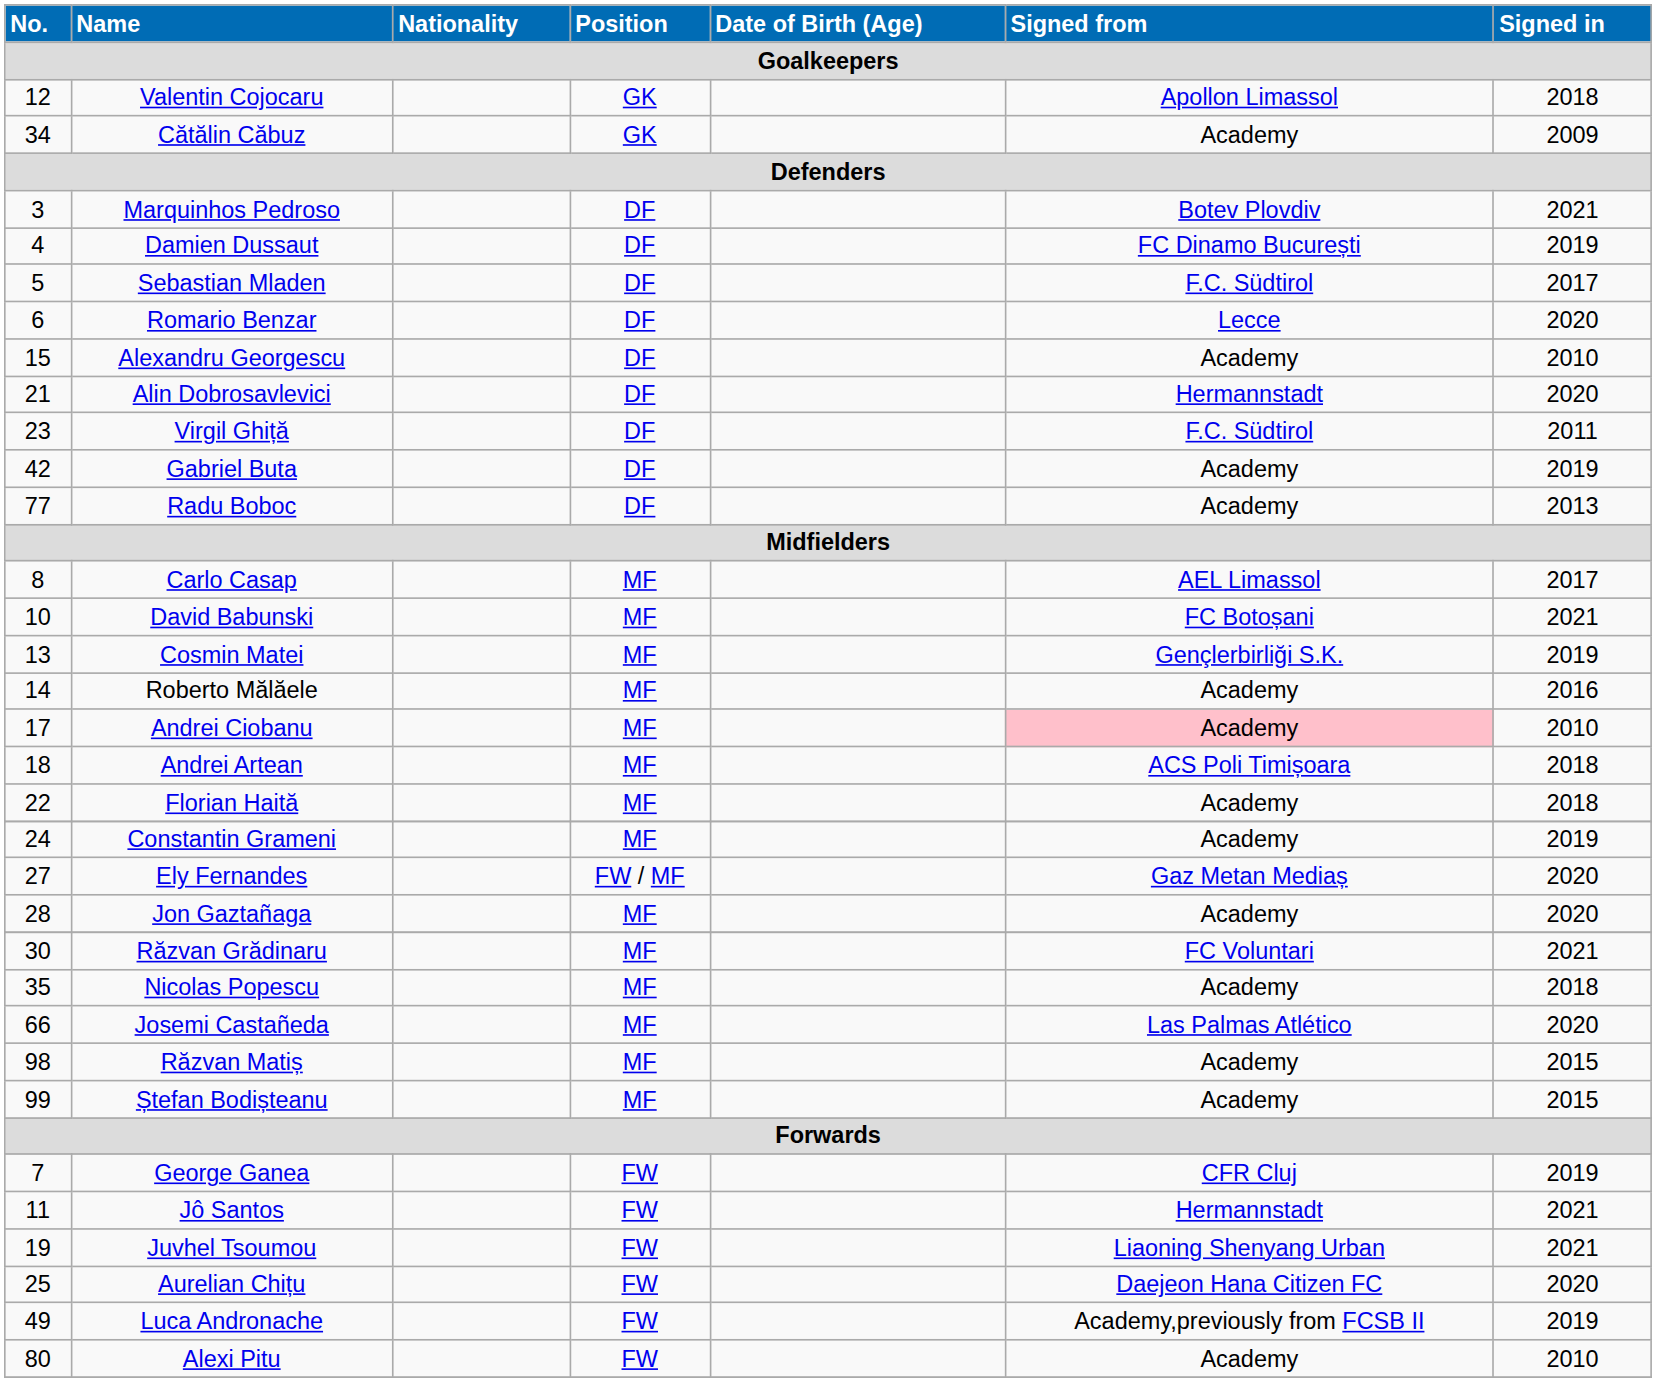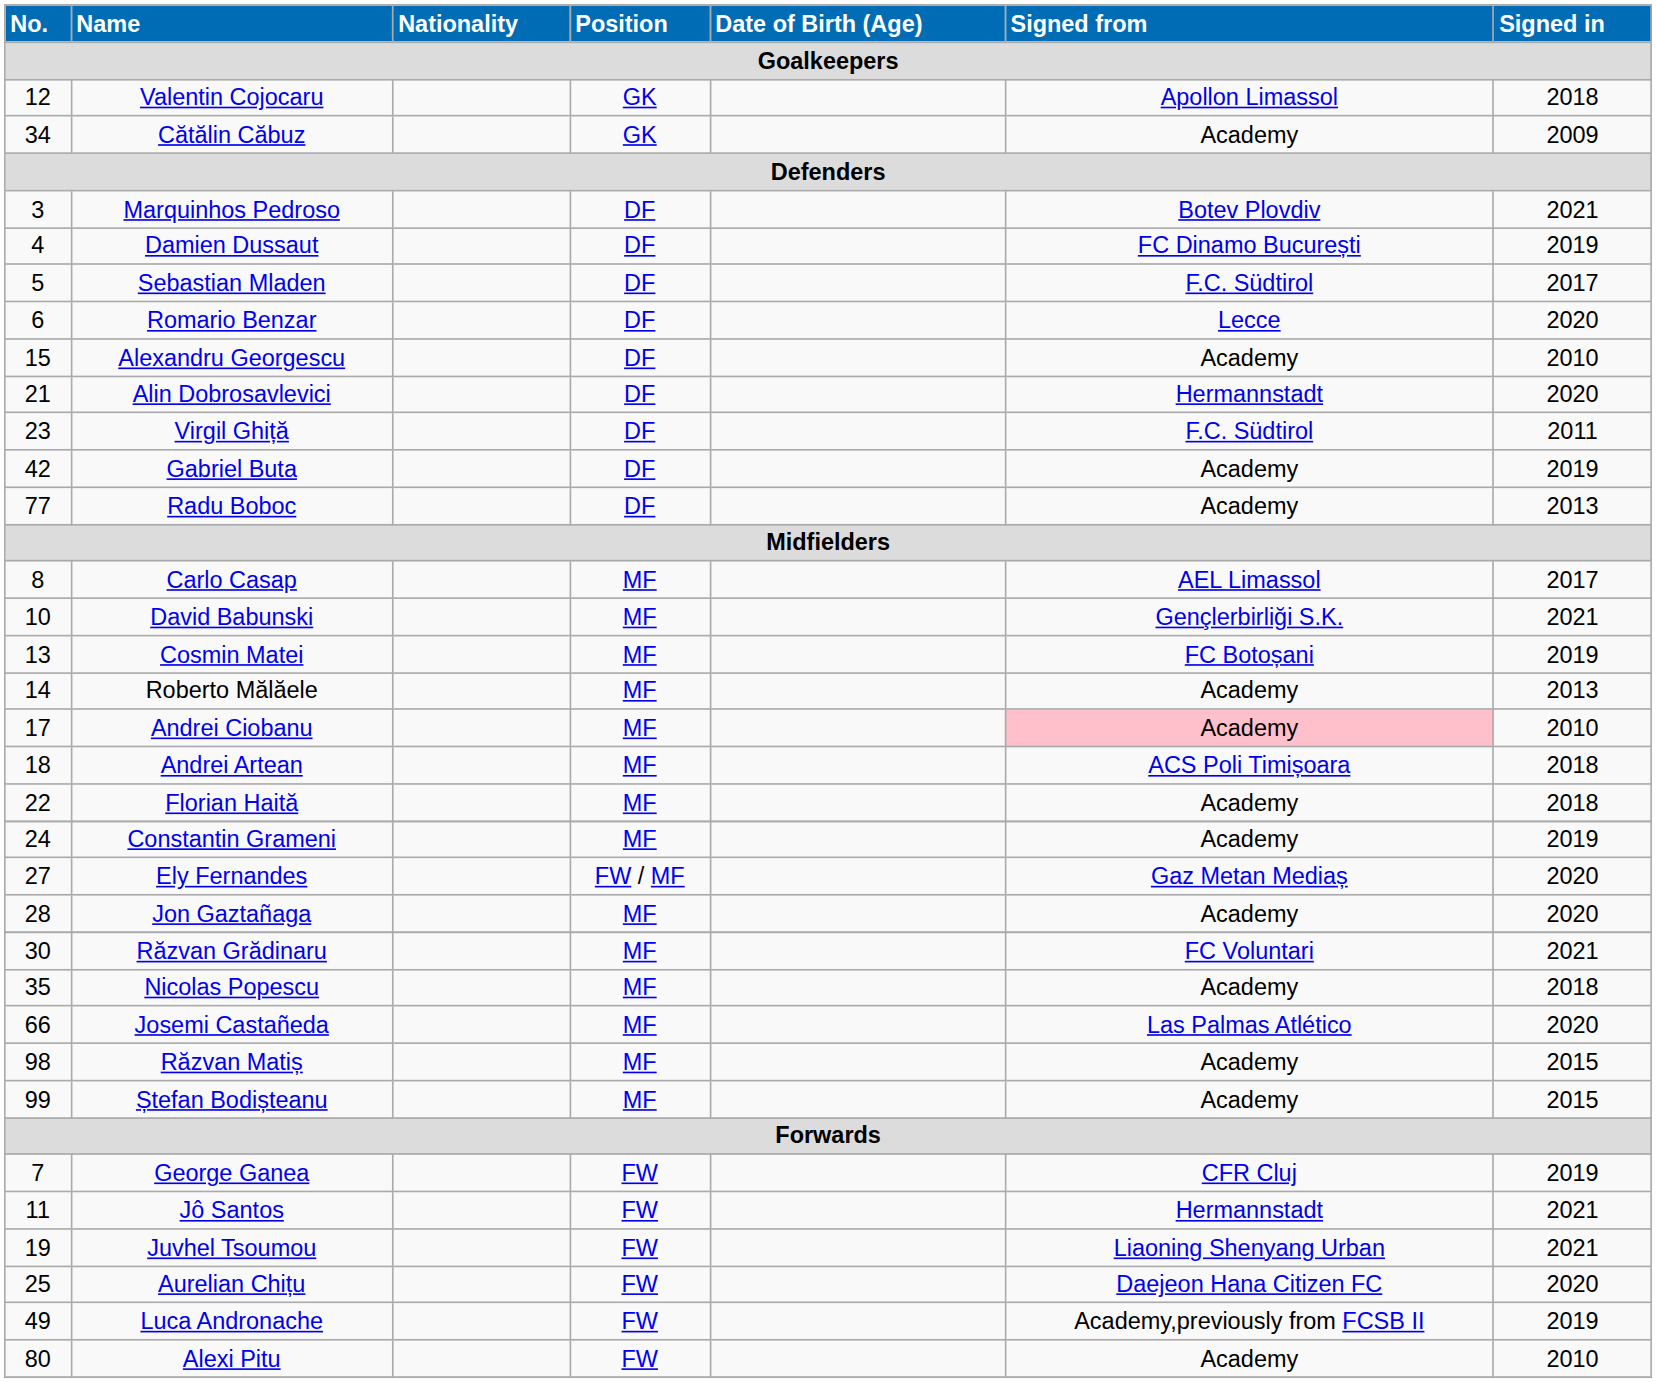 <table class="wikitable"  style="text-align:center; font-size:90%; width:80%;">
 <tr>
 <th style="background:#006cb5; color:white; text-align:left;">No.</th>
 <th style="background:#006cb5; color:white; text-align:left;">Name</th>
 <th style="background:#006cb5; color:white; text-align:left;">Nationality</th>
 <th style="background:#006cb5; color:white; text-align:left;">Position</th>
 <th style="background:#006cb5; color:white; text-align:left;">Date of Birth (Age)</th>
 <th style="background:#006cb5; color:white; text-align:left;">Signed from</th>
 <th style="background:#006cb5; color:white; text-align:left;">Signed in</th>
 </tr>
 <tr>
 <th colspan="10"  style="background:#dcdcdc; text-align:centre;">Goalkeepers</th>
 </tr>
 <tr>
 <td>12</td>
 <td><a href='#'>Valentin Cojocaru</a></td>
 <td></td>
 <td><a href='#'>GK</a></td>
 <td></td>
 <td><a href='#'>Apollon Limassol</a></td>
 <td>2018</td>
 </tr>
 <tr>
 <td>34</td>
 <td><a href='#'>Cătălin Căbuz</a></td>
 <td></td>
 <td><a href='#'>GK</a></td>
 <td></td>
 <td>Academy</td>
 <td>2009</td>
 </tr>
 <tr>
 <th colspan="10"  style="background:#dcdcdc; text-align:centre;">Defenders</th>
 </tr>
 <tr>
 <td>3</td>
 <td><a href='#'>Marquinhos Pedroso</a></td>
 <td></td>
 <td><a href='#'>DF</a></td>
 <td></td>
 <td><a href='#'>Botev Plovdiv</a></td>
 <td>2021</td>
 </tr>
 <tr>
 <td>4</td>
 <td><a href='#'>Damien Dussaut</a></td>
 <td> </td>
 <td><a href='#'>DF</a></td>
 <td></td>
 <td><a href='#'>FC Dinamo București</a></td>
 <td>2019</td>
 </tr>
 <tr>
 <td>5</td>
 <td><a href='#'>Sebastian Mladen</a></td>
 <td></td>
 <td><a href='#'>DF</a></td>
 <td></td>
 <td><a href='#'>F.C. Südtirol</a></td>
 <td>2017</td>
 </tr>
 <tr>
 <td>6</td>
 <td><a href='#'>Romario Benzar</a></td>
 <td></td>
 <td><a href='#'>DF</a></td>
 <td></td>
 <td><a href='#'>Lecce</a></td>
 <td>2020</td>
 </tr>
 <tr>
 <td>15</td>
 <td><a href='#'>Alexandru Georgescu</a></td>
 <td></td>
 <td><a href='#'>DF</a></td>
 <td></td>
 <td>Academy</td>
 <td>2010</td>
 </tr>
 <tr>
 <td>21</td>
 <td><a href='#'>Alin Dobrosavlevici</a></td>
 <td></td>
 <td><a href='#'>DF</a></td>
 <td></td>
 <td><a href='#'>Hermannstadt</a></td>
 <td>2020</td>
 </tr>
 <tr>
 <td>23</td>
 <td><a href='#'>Virgil Ghiță</a></td>
 <td></td>
 <td><a href='#'>DF</a></td>
 <td></td>
 <td><a href='#'>F.C. Südtirol</a></td>
 <td>2011</td>
 </tr>
 <tr>
 <td>42</td>
 <td><a href='#'>Gabriel Buta</a></td>
 <td></td>
 <td><a href='#'>DF</a></td>
 <td></td>
 <td>Academy</td>
 <td>2019</td>
 </tr>
 <tr>
 <td>77</td>
 <td><a href='#'>Radu Boboc</a></td>
 <td></td>
 <td><a href='#'>DF</a></td>
 <td></td>
 <td>Academy</td>
 <td>2013</td>
 </tr>
 <tr>
 <th colspan="10"  style="background:#dcdcdc; text-align:centre;">Midfielders</th>
 </tr>
 <tr>
 <td>8</td>
 <td><a href='#'>Carlo Casap</a></td>
 <td></td>
 <td><a href='#'>MF</a></td>
 <td></td>
 <td><a href='#'>AEL Limassol</a></td>
 <td>2017</td>
 </tr>
 <tr>
 <td>10</td>
 <td><a href='#'>David Babunski</a></td>
 <td></td>
 <td><a href='#'>MF</a></td>
 <td></td>
-<td><a href='#'>FC Botoșani</a></td>
+<td><a href='#'>Gençlerbirliği S.K.</a></td>
 <td>2021</td>
 </tr>
 <tr>
 <td>13</td>
 <td><a href='#'>Cosmin Matei</a></td>
 <td></td>
 <td><a href='#'>MF</a></td>
 <td></td>
-<td><a href='#'>Gençlerbirliği S.K.</a></td>
+<td><a href='#'>FC Botoșani</a></td>
 <td>2019</td>
 </tr>
 <tr>
 <td>14</td>
 <td>Roberto Mălăele</td>
 <td></td>
 <td><a href='#'>MF</a></td>
 <td></td>
 <td>Academy</td>
-<td>2016</td>
+<td>2013</td>
 </tr>
 <tr>
 <td>17</td>
 <td><a href='#'>Andrei Ciobanu</a></td>
 <td></td>
 <td><a href='#'>MF</a></td>
 <td></td>
 <td style="background: pink;">Academy</td>
 <td>2010</td>
 </tr>
 <tr>
 <td>18</td>
 <td><a href='#'>Andrei Artean</a></td>
 <td></td>
 <td><a href='#'>MF</a></td>
 <td></td>
 <td><a href='#'>ACS Poli Timișoara</a></td>
 <td>2018</td>
 </tr>
 <tr>
 <td>22</td>
 <td><a href='#'>Florian Haită</a></td>
 <td></td>
 <td><a href='#'>MF</a></td>
 <td></td>
 <td>Academy</td>
 <td>2018</td>
 </tr>
 <tr>
 </tr>
 <tr>
 <td>24</td>
 <td><a href='#'>Constantin Grameni</a></td>
 <td></td>
 <td><a href='#'>MF</a></td>
 <td></td>
 <td>Academy</td>
 <td>2019</td>
 </tr>
 <tr>
 <td>27</td>
 <td><a href='#'>Ely Fernandes</a></td>
 <td></td>
 <td><a href='#'>FW</a> / <a href='#'>MF</a></td>
 <td></td>
 <td><a href='#'>Gaz Metan Mediaș</a></td>
 <td>2020</td>
 </tr>
 <tr>
 <td>28</td>
 <td><a href='#'>Jon Gaztañaga</a></td>
 <td></td>
 <td><a href='#'>MF</a></td>
 <td></td>
 <td>Academy</td>
 <td>2020</td>
 </tr>
 <tr>
 </tr>
 <tr>
 <td>30</td>
 <td><a href='#'>Răzvan Grădinaru</a></td>
 <td></td>
 <td><a href='#'>MF</a></td>
 <td></td>
 <td><a href='#'>FC Voluntari</a></td>
 <td>2021</td>
 </tr>
 <tr>
 <td>35</td>
 <td><a href='#'>Nicolas Popescu</a></td>
 <td></td>
 <td><a href='#'>MF</a></td>
 <td></td>
 <td>Academy</td>
 <td>2018</td>
 </tr>
 <tr>
 <td>66</td>
 <td><a href='#'>Josemi Castañeda</a></td>
 <td></td>
 <td><a href='#'>MF</a></td>
 <td></td>
 <td><a href='#'>Las Palmas Atlético</a></td>
 <td>2020</td>
 </tr>
 <tr>
 <td>98</td>
 <td><a href='#'>Răzvan Matiș</a></td>
 <td></td>
 <td><a href='#'>MF</a></td>
 <td></td>
 <td>Academy</td>
 <td>2015</td>
 </tr>
 <tr>
 <td>99</td>
 <td><a href='#'>Ștefan Bodișteanu</a></td>
 <td></td>
 <td><a href='#'>MF</a></td>
 <td></td>
 <td>Academy</td>
 <td>2015</td>
 </tr>
 <tr>
 <th colspan="10"  style="background:#dcdcdc; text-align:centre;">Forwards</th>
 </tr>
 <tr>
 <td>7</td>
 <td><a href='#'>George Ganea</a></td>
 <td></td>
 <td><a href='#'>FW</a></td>
 <td></td>
 <td><a href='#'>CFR Cluj</a></td>
 <td>2019</td>
 </tr>
 <tr>
 <td>11</td>
 <td><a href='#'>Jô Santos</a></td>
 <td></td>
 <td><a href='#'>FW</a></td>
 <td></td>
 <td><a href='#'>Hermannstadt</a></td>
 <td>2021</td>
 </tr>
 <tr>
 <td>19</td>
 <td><a href='#'>Juvhel Tsoumou</a></td>
 <td></td>
 <td><a href='#'>FW</a></td>
 <td></td>
 <td><a href='#'>Liaoning Shenyang Urban</a></td>
 <td>2021</td>
 </tr>
 <tr>
 <td>25</td>
 <td><a href='#'>Aurelian Chițu</a></td>
 <td></td>
 <td><a href='#'>FW</a></td>
 <td></td>
 <td><a href='#'>Daejeon Hana Citizen FC</a></td>
 <td>2020</td>
 </tr>
 <tr>
 <td>49</td>
 <td><a href='#'>Luca Andronache</a></td>
 <td></td>
 <td><a href='#'>FW</a></td>
 <td></td>
 <td>Academy,previously from <a href='#'>FCSB II</a></td>
 <td>2019</td>
 </tr>
 <tr>
 <td>80</td>
 <td><a href='#'>Alexi Pitu</a></td>
 <td></td>
 <td><a href='#'>FW</a></td>
 <td></td>
 <td>Academy</td>
 <td>2010</td>
 </tr>
 <tr>
 </tr>
 </table>
